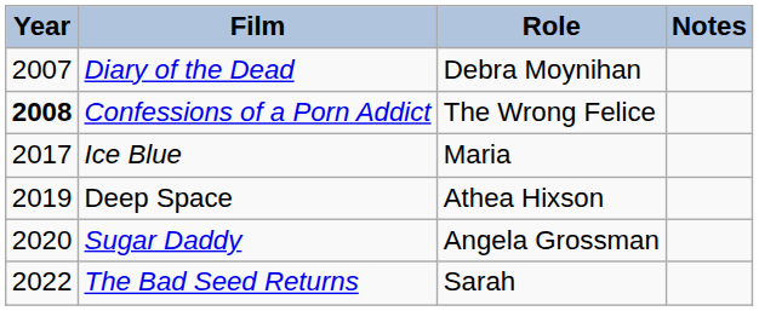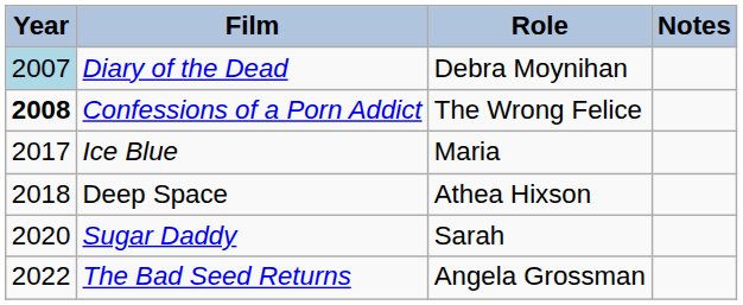 <table class="wikitable">
 <tr>
 <th style="background:#B0C4DE;">Year</th>
 <th style="background:#B0C4DE;">Film</th>
 <th style="background:#B0C4DE;">Role</th>
 <th style="background:#B0C4DE;">Notes</th>
 </tr>
 <tr>
-<td>2007</td>
+<td style="background: lightblue;">2007</td>
 <td><em><a href='#'>Diary of the Dead</a></em></td>
 <td>Debra Moynihan</td>
 <td></td>
 </tr>
 <tr>
 <td><strong>2008</strong></td>
 <td><em><a href='#'>Confessions of a Porn Addict</a></em></td>
 <td>The Wrong Felice</td>
 <td></td>
 </tr>
 <tr>
 <td>2017</td>
 <td><em>Ice Blue</em></td>
 <td>Maria</td>
 <td></td>
 </tr>
 <tr>
-<td>2019</td>
+<td>2018</td>
 <td>Deep Space</td>
 <td>Athea Hixson</td>
 <td></td>
 </tr>
 <tr>
 <td>2020</td>
 <td><a href='#'><em>Sugar Daddy</em></a></td>
-<td>Angela Grossman</td>
+<td>Sarah</td>
 <td></td>
 </tr>
 <tr>
 <td>2022</td>
 <td><em><a href='#'>The Bad Seed Returns</a></em></td>
-<td>Sarah</td>
+<td>Angela Grossman</td>
 <td></td>
 </tr>
 </table>
